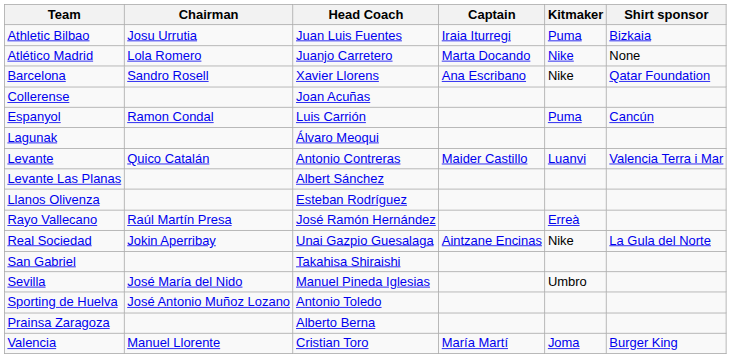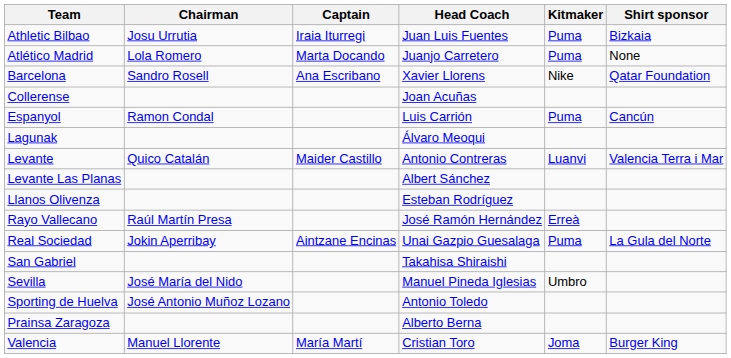 <table class="wikitable sortable" style="text-align: left;">
 <tr>
 <th>Team</th>
 <th>Chairman</th>
+<th>Captain</th>
 <th>Head Coach</th>
-<th>Captain</th>
 <th>Kitmaker</th>
 <th>Shirt sponsor</th>
 </tr>
 <tr>
 <td><a href='#'>Athletic Bilbao</a></td>
 <td> <a href='#'>Josu Urrutia</a></td>
+<td> <a href='#'>Iraia Iturregi</a></td>
 <td> <a href='#'>Juan Luis Fuentes</a></td>
-<td> <a href='#'>Iraia Iturregi</a></td>
 <td><a href='#'>Puma</a></td>
 <td><a href='#'>Bizkaia</a></td>
 </tr>
 <tr>
 <td><a href='#'>Atlético Madrid</a></td>
 <td> <a href='#'>Lola Romero</a></td>
+<td> <a href='#'>Marta Docando</a></td>
 <td> <a href='#'>Juanjo Carretero</a></td>
-<td> <a href='#'>Marta Docando</a></td>
-<td><a href='#'>Nike</a></td>
+<td><a href='#'>Puma</a></td>
 <td>None</td>
 </tr>
 <tr>
 <td><a href='#'>Barcelona</a></td>
 <td> <a href='#'>Sandro Rosell</a></td>
+<td> <a href='#'>Ana Escribano</a></td>
 <td> <a href='#'>Xavier Llorens</a></td>
-<td> <a href='#'>Ana Escribano</a></td>
 <td>Nike</td>
 <td><a href='#'>Qatar Foundation</a></td>
 </tr>
 <tr>
 <td><a href='#'>Collerense</a></td>
 <td></td>
+<td></td>
 <td> <a href='#'>Joan Acuñas</a></td>
-<td></td>
 <td></td>
 <td></td>
 </tr>
 <tr>
 <td><a href='#'>Espanyol</a></td>
 <td> <a href='#'>Ramon Condal</a></td>
+<td></td>
 <td> <a href='#'>Luis Carrión</a></td>
-<td></td>
 <td><a href='#'>Puma</a></td>
 <td><a href='#'>Cancún</a></td>
 </tr>
 <tr>
 <td><a href='#'>Lagunak</a></td>
 <td></td>
+<td></td>
 <td> <a href='#'>Álvaro Meoqui</a></td>
-<td></td>
 <td></td>
 <td></td>
 </tr>
 <tr>
 <td><a href='#'>Levante</a></td>
 <td> <a href='#'>Quico Catalán</a></td>
+<td> <a href='#'>Maider Castillo</a></td>
 <td> <a href='#'>Antonio Contreras</a></td>
-<td> <a href='#'>Maider Castillo</a></td>
 <td><a href='#'>Luanvi</a></td>
 <td><a href='#'>Valencia Terra i Mar</a></td>
 </tr>
 <tr>
 <td><a href='#'>Levante Las Planas</a></td>
 <td></td>
+<td></td>
 <td> <a href='#'>Albert Sánchez</a></td>
-<td></td>
 <td></td>
 <td></td>
 </tr>
 <tr>
 <td><a href='#'>Llanos Olivenza</a></td>
 <td></td>
+<td></td>
 <td> <a href='#'>Esteban Rodríguez</a></td>
-<td></td>
 <td></td>
 <td></td>
 </tr>
 <tr>
 <td><a href='#'>Rayo Vallecano</a></td>
 <td> <a href='#'>Raúl Martín Presa</a></td>
+<td></td>
 <td> <a href='#'>José Ramón Hernández</a></td>
-<td></td>
 <td><a href='#'>Erreà</a></td>
 <td></td>
 </tr>
 <tr>
 <td><a href='#'>Real Sociedad</a></td>
 <td> <a href='#'>Jokin Aperribay</a></td>
+<td> <a href='#'>Aintzane Encinas</a></td>
 <td> <a href='#'>Unai Gazpio Guesalaga</a></td>
-<td> <a href='#'>Aintzane Encinas</a></td>
-<td>Nike</td>
+<td><a href='#'>Puma</a></td>
 <td><a href='#'>La Gula del Norte</a></td>
 </tr>
 <tr>
 <td><a href='#'>San Gabriel</a></td>
 <td></td>
+<td></td>
 <td> <a href='#'>Takahisa Shiraishi</a></td>
-<td></td>
 <td></td>
 <td></td>
 </tr>
 <tr>
 <td><a href='#'>Sevilla</a></td>
 <td> <a href='#'>José María del Nido</a></td>
+<td></td>
 <td> <a href='#'>Manuel Pineda Iglesias</a></td>
-<td></td>
 <td>Umbro</td>
 <td></td>
 </tr>
 <tr>
 <td><a href='#'>Sporting de Huelva</a></td>
 <td> <a href='#'>José Antonio Muñoz Lozano</a></td>
+<td></td>
 <td> <a href='#'>Antonio Toledo</a></td>
-<td></td>
 <td></td>
 <td></td>
 </tr>
 <tr>
 <td><a href='#'>Prainsa Zaragoza</a></td>
 <td></td>
+<td></td>
 <td> <a href='#'>Alberto Berna</a></td>
-<td></td>
 <td></td>
 <td></td>
 </tr>
 <tr>
 <td><a href='#'>Valencia</a></td>
 <td> <a href='#'>Manuel Llorente</a></td>
+<td> <a href='#'>María Martí</a></td>
 <td> <a href='#'>Cristian Toro</a></td>
-<td> <a href='#'>María Martí</a></td>
 <td><a href='#'>Joma</a></td>
 <td><a href='#'>Burger King</a></td>
 </tr>
 </table>
